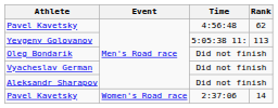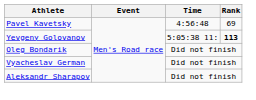 <table class=wikitable style=font-size:90%;text-align:center>
 <tr>
 <th>Athlete</th>
 <th>Event</th>
 <th>Time</th>
 <th>Rank</th>
 </tr>
 <tr>
 <td align=left><a href='#'>Pavel Kavetsky</a></td>
 <td align=left rowspan=5><a href='#'>Men's Road race</a></td>
 <td>4:56:48</td>
-<td>62</td>
+<td>69</td>
 </tr>
 <tr>
 <td align=left><a href='#'>Yevgeny Golovanov</a></td>
 <td>5:05:38 11:</td>
-<td>113</td>
+<td><strong>113</strong></td>
 </tr>
 <tr>
 <td align=left><a href='#'>Oleg Bondarik</a></td>
 <td colspan=2>Did not finish</td>
 </tr>
 <tr>
 <td align=left><a href='#'>Vyacheslav German</a></td>
 <td colspan=2>Did not finish</td>
 </tr>
 <tr>
 <td align=left><a href='#'>Aleksandr Sharapov</a></td>
 <td colspan=2>Did not finish</td>
 </tr>
-<tr>
-<td align=left><a href='#'>Pavel Kavetsky</a></td>
-<td align=left><a href='#'>Women's Road race</a></td>
-<td>2:37:06</td>
-<td>14</td>
-</tr>
 </table>
